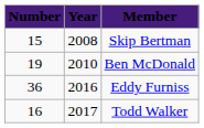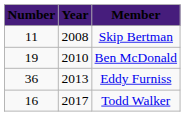 <table style="margin: 1em auto 1em auto" class="wikitable sortable">
 <tr>
 <th style="background:#461d7c; text-align:center;"><span>Number</span></th>
 <th style="background:#461d7c; text-align:center;"><span>Year</span></th>
 <th style="background:#461d7c; text-align:center;"><span>Member</span></th>
 </tr>
 <tr style="text-align:center;">
-<td>15</td>
+<td>11</td>
 <td>2008</td>
 <td><a href='#'>Skip Bertman</a></td>
 </tr>
 <tr style="text-align:center;">
 <td>19</td>
 <td>2010</td>
 <td><a href='#'>Ben McDonald</a></td>
 </tr>
 <tr style="text-align:center;">
 <td>36</td>
-<td>2016</td>
+<td>2013</td>
 <td><a href='#'>Eddy Furniss</a></td>
 </tr>
 <tr style="text-align:center;">
 <td>16</td>
 <td>2017</td>
 <td><a href='#'>Todd Walker</a></td>
 </tr>
 </table>
